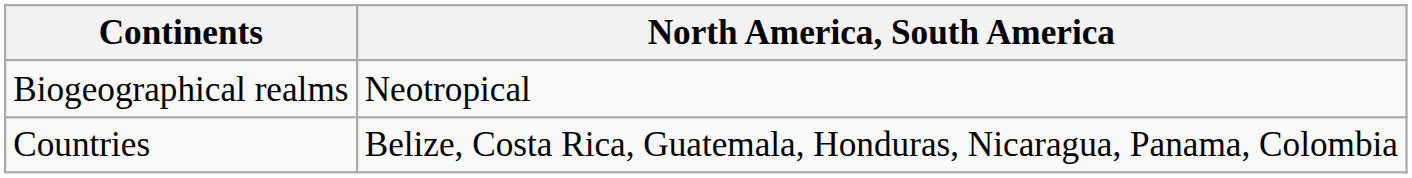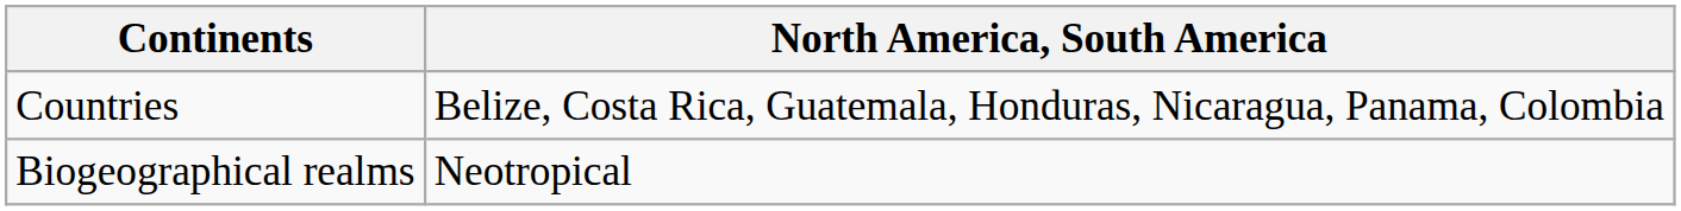 <table class="wikitable">
 <tr>
 <th>Continents</th>
 <th>North America, South America</th>
 </tr>
 <tr>
+<td>Countries</td>
+<td>Belize, Costa Rica, Guatemala, Honduras, Nicaragua, Panama, Colombia</td>
+</tr>
+<tr>
 <td>Biogeographical realms</td>
 <td>Neotropical</td>
 </tr>
-<tr>
-<td>Countries</td>
-<td>Belize, Costa Rica, Guatemala, Honduras, Nicaragua, Panama, Colombia</td>
-</tr>
 </table>
